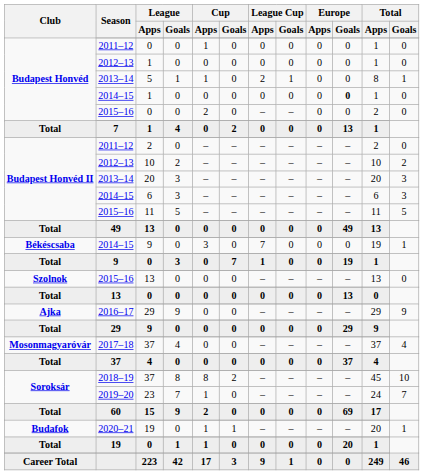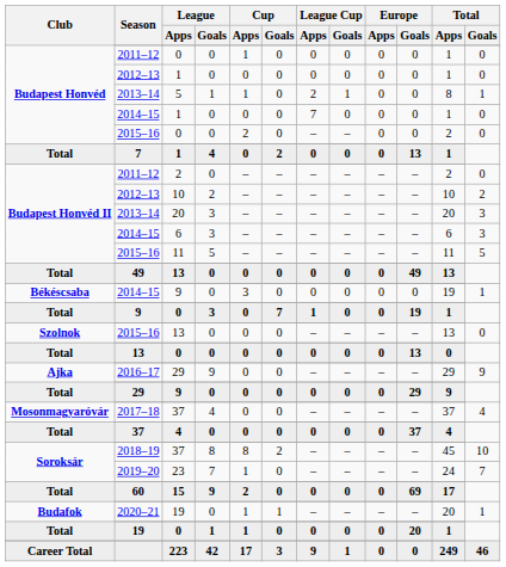 <table class="wikitable" style="font-size:90%; text-align: center;">
 <tr>
 <th rowspan="2">Club</th>
 <th rowspan="2">Season</th>
 <th colspan="2">League</th>
 <th colspan="2">Cup</th>
 <th colspan="2">League Cup</th>
 <th colspan="2">Europe</th>
 <th colspan="2">Total</th>
 </tr>
 <tr>
 <th>Apps</th>
 <th>Goals</th>
 <th>Apps</th>
 <th>Goals</th>
 <th>Apps</th>
 <th>Goals</th>
 <th>Apps</th>
 <th>Goals</th>
 <th>Apps</th>
 <th>Goals</th>
 </tr>
 <tr ||-||-||-|->
 <td rowspan="7" valign="center"><strong><a href='#'>Budapest Honvéd</a></strong></td>
 </tr>
 <tr>
 <td><a href='#'>2011–12</a></td>
 <td>0</td>
 <td>0</td>
 <td>1</td>
 <td>0</td>
 <td>0</td>
 <td>0</td>
 <td>0</td>
 <td>0</td>
 <td>1</td>
 <td>0</td>
 </tr>
 <tr>
 <td><a href='#'>2012–13</a></td>
 <td>1</td>
 <td>0</td>
 <td>0</td>
 <td>0</td>
 <td>0</td>
 <td>0</td>
 <td>0</td>
 <td>0</td>
 <td>1</td>
 <td>0</td>
 </tr>
 <tr>
 <td><a href='#'>2013–14</a></td>
 <td>5</td>
 <td>1</td>
 <td>1</td>
 <td>0</td>
 <td>2</td>
 <td>1</td>
 <td>0</td>
 <td>0</td>
 <td>8</td>
 <td>1</td>
 </tr>
 <tr>
 <td><a href='#'>2014–15</a></td>
 <td>1</td>
 <td>0</td>
 <td>0</td>
 <td>0</td>
+<td>7</td>
 <td>0</td>
 <td>0</td>
 <td>0</td>
-<td><strong>0</strong></td>
 <td>1</td>
 <td>0</td>
 </tr>
 <tr>
 <td><a href='#'>2015–16</a></td>
 <td>0</td>
 <td>0</td>
 <td>2</td>
 <td>0</td>
 <td>–</td>
 <td>–</td>
 <td>0</td>
 <td>0</td>
 <td>2</td>
 <td>0</td>
 </tr>
 <tr>
 </tr>
 <tr style="font-weight:bold; background-color:#eeeeee;">
 <td>Total</td>
 <td>7</td>
 <td>1</td>
 <td>4</td>
 <td>0</td>
 <td>2</td>
 <td>0</td>
 <td>0</td>
 <td>0</td>
 <td>13</td>
 <td>1</td>
 </tr>
 <tr>
 <td rowspan="7" valign="center"><strong><a href='#'>Budapest Honvéd II</a></strong></td>
 </tr>
 <tr>
 <td><a href='#'>2011–12</a></td>
 <td>2</td>
 <td>0</td>
 <td>–</td>
 <td>–</td>
 <td>–</td>
 <td>–</td>
 <td>–</td>
 <td>–</td>
 <td>2</td>
 <td>0</td>
 </tr>
 <tr>
 <td><a href='#'>2012–13</a></td>
 <td>10</td>
 <td>2</td>
 <td>–</td>
 <td>–</td>
 <td>–</td>
 <td>–</td>
 <td>–</td>
 <td>–</td>
 <td>10</td>
 <td>2</td>
 </tr>
 <tr>
 <td><a href='#'>2013–14</a></td>
 <td>20</td>
 <td>3</td>
 <td>–</td>
 <td>–</td>
 <td>–</td>
 <td>–</td>
 <td>–</td>
 <td>–</td>
 <td>20</td>
 <td>3</td>
 </tr>
 <tr>
 <td><a href='#'>2014–15</a></td>
 <td>6</td>
 <td>3</td>
 <td>–</td>
 <td>–</td>
 <td>–</td>
 <td>–</td>
 <td>–</td>
 <td>–</td>
 <td>6</td>
 <td>3</td>
 </tr>
 <tr>
 <td><a href='#'>2015–16</a></td>
 <td>11</td>
 <td>5</td>
 <td>–</td>
 <td>–</td>
 <td>–</td>
 <td>–</td>
 <td>–</td>
 <td>–</td>
 <td>11</td>
 <td>5</td>
 </tr>
 <tr>
 </tr>
 <tr style="font-weight:bold; background-color:#eeeeee;">
 <td>Total</td>
 <td>49</td>
 <td>13</td>
 <td>0</td>
 <td>0</td>
 <td>0</td>
 <td>0</td>
 <td>0</td>
 <td>0</td>
 <td>49</td>
 <td>13</td>
 </tr>
 <tr>
 <td rowspan="3" valign="center"><strong><a href='#'>Békéscsaba</a></strong></td>
 </tr>
 <tr>
 <td><a href='#'>2014–15</a></td>
 <td>9</td>
 <td>0</td>
 <td>3</td>
 <td>0</td>
-<td>7</td>
+<td>0</td>
 <td>0</td>
 <td>0</td>
 <td>0</td>
 <td>19</td>
 <td>1</td>
 </tr>
 <tr>
 </tr>
 <tr style="font-weight:bold; background-color:#eeeeee;">
 <td>Total</td>
 <td>9</td>
 <td>0</td>
 <td>3</td>
 <td>0</td>
 <td>7</td>
 <td>1</td>
 <td>0</td>
 <td>0</td>
 <td>19</td>
 <td>1</td>
 </tr>
 <tr>
 <td rowspan="3" valign="center"><strong><a href='#'>Szolnok</a></strong></td>
 </tr>
 <tr>
 <td><a href='#'>2015–16</a></td>
 <td>13</td>
 <td>0</td>
 <td>0</td>
 <td>0</td>
 <td>–</td>
 <td>–</td>
 <td>–</td>
 <td>–</td>
 <td>13</td>
 <td>0</td>
 </tr>
 <tr>
 </tr>
 <tr style="font-weight:bold; background-color:#eeeeee;">
 <td>Total</td>
 <td>13</td>
 <td>0</td>
 <td>0</td>
 <td>0</td>
 <td>0</td>
 <td>0</td>
 <td>0</td>
 <td>0</td>
 <td>13</td>
 <td>0</td>
 </tr>
 <tr>
 <td rowspan="3" valign="center"><strong><a href='#'>Ajka</a></strong></td>
 </tr>
 <tr>
 <td><a href='#'>2016–17</a></td>
 <td>29</td>
 <td>9</td>
 <td>0</td>
 <td>0</td>
 <td>–</td>
 <td>–</td>
 <td>–</td>
 <td>–</td>
 <td>29</td>
 <td>9</td>
 </tr>
 <tr>
 </tr>
 <tr style="font-weight:bold; background-color:#eeeeee;">
 <td>Total</td>
 <td>29</td>
 <td>9</td>
 <td>0</td>
 <td>0</td>
 <td>0</td>
 <td>0</td>
 <td>0</td>
 <td>0</td>
 <td>29</td>
 <td>9</td>
 </tr>
 <tr>
 <td rowspan="3" valign="center"><strong><a href='#'>Mosonmagyaróvár</a></strong></td>
 </tr>
 <tr>
 <td><a href='#'>2017–18</a></td>
 <td>37</td>
 <td>4</td>
 <td>0</td>
 <td>0</td>
 <td>–</td>
 <td>–</td>
 <td>–</td>
 <td>–</td>
 <td>37</td>
 <td>4</td>
 </tr>
 <tr>
 </tr>
 <tr style="font-weight:bold; background-color:#eeeeee;">
 <td>Total</td>
 <td>37</td>
 <td>4</td>
 <td>0</td>
 <td>0</td>
 <td>0</td>
 <td>0</td>
 <td>0</td>
 <td>0</td>
 <td>37</td>
 <td>4</td>
 </tr>
 <tr>
 <td rowspan="4" valign="center"><strong><a href='#'>Soroksár</a></strong></td>
 </tr>
 <tr>
 <td><a href='#'>2018–19</a></td>
 <td>37</td>
 <td>8</td>
 <td>8</td>
 <td>2</td>
 <td>–</td>
 <td>–</td>
 <td>–</td>
 <td>–</td>
 <td>45</td>
 <td>10</td>
 </tr>
 <tr>
 <td><a href='#'>2019–20</a></td>
 <td>23</td>
 <td>7</td>
 <td>1</td>
 <td>0</td>
 <td>–</td>
 <td>–</td>
 <td>–</td>
 <td>–</td>
 <td>24</td>
 <td>7</td>
 </tr>
 <tr>
 </tr>
 <tr style="font-weight:bold; background-color:#eeeeee;">
 <td>Total</td>
 <td>60</td>
 <td>15</td>
 <td>9</td>
 <td>2</td>
 <td>0</td>
 <td>0</td>
 <td>0</td>
 <td>0</td>
 <td>69</td>
 <td>17</td>
 </tr>
 <tr>
 <td rowspan="3" valign="center"><strong><a href='#'>Budafok</a></strong></td>
 </tr>
 <tr>
 <td><a href='#'>2020–21</a></td>
 <td>19</td>
 <td>0</td>
 <td>1</td>
 <td>1</td>
 <td>–</td>
 <td>–</td>
 <td>–</td>
 <td>–</td>
 <td>20</td>
 <td>1</td>
 </tr>
 <tr>
 </tr>
 <tr style="font-weight:bold; background-color:#eeeeee;">
 <td>Total</td>
 <td>19</td>
 <td>0</td>
 <td>1</td>
 <td>1</td>
 <td>0</td>
 <td>0</td>
 <td>0</td>
 <td>0</td>
 <td>20</td>
 <td>1</td>
 </tr>
 <tr>
 </tr>
 <tr style="font-weight:bold; background-color:#eeeeee;">
 <td rowspan="1" valign="top"><strong>Career Total</strong></td>
 <td></td>
 <td><strong>223</strong></td>
 <td><strong>42</strong></td>
 <td><strong>17</strong></td>
 <td><strong>3</strong></td>
 <td><strong>9</strong></td>
 <td><strong>1</strong></td>
 <td><strong>0</strong></td>
 <td><strong>0</strong></td>
 <td><strong>249</strong></td>
 <td><strong>46</strong></td>
 </tr>
 </table>
